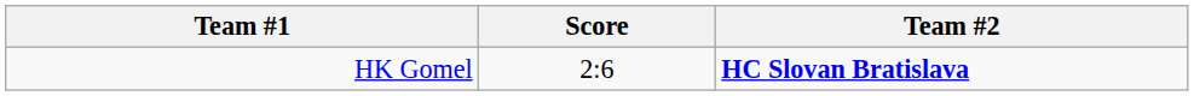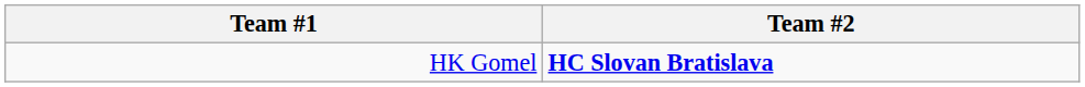 <table class="wikitable" style="text-align: center;">
 <tr>
 <th width=22%>Team #1</th>
-<th width=11%>Score</th>
 <th width=22%>Team #2</th>
 </tr>
 <tr>
 <td style="text-align: right;"><a href='#'>HK Gomel</a> </td>
-<td>2:6</td>
 <td style="text-align: left;"> <strong><a href='#'>HC Slovan Bratislava</a></strong></td>
 </tr>
 </table>
